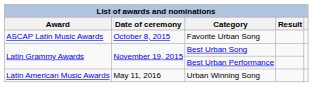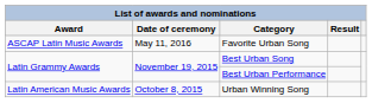 <table class="wikitable sortable" style="font-size:small">
 <tr style="background:#ccc; text-align:center;">
 <th colspan="6" style="background: LightSteelBlue;">List of awards and nominations</th>
 </tr>
 <tr style="background:#ccc; text-align:center;">
 <th>Award</th>
 <th>Date of ceremony</th>
 <th>Category</th>
 <th>Result</th>
 <th class="unsortable"></th>
 </tr>
 <tr>
 <td><a href='#'>ASCAP Latin Music Awards</a></td>
-<td><a href='#'>October 8, 2015</a></td>
+<td>May 11, 2016</td>
 <td>Favorite Urban Song</td>
 <td></td>
 <td align="center"></td>
 </tr>
 <tr>
 <td rowspan="2"><a href='#'>Latin Grammy Awards</a></td>
 <td rowspan="2"><a href='#'>November 19, 2015</a></td>
 <td><a href='#'>Best Urban Song</a></td>
 <td></td>
 <td align="center" rowspan="2"></td>
 </tr>
 <tr>
 <td><a href='#'>Best Urban Performance</a></td>
 <td></td>
 </tr>
 <tr>
 <td><a href='#'>Latin American Music Awards</a></td>
-<td>May 11, 2016</td>
+<td><a href='#'>October 8, 2015</a></td>
 <td>Urban Winning Song</td>
 <td></td>
 <td align="center"></td>
 </tr>
 </table>
